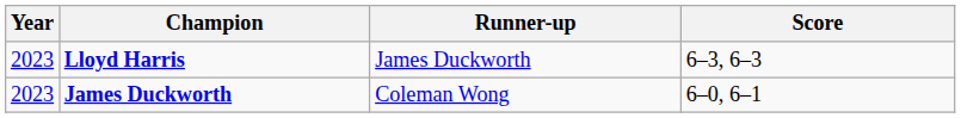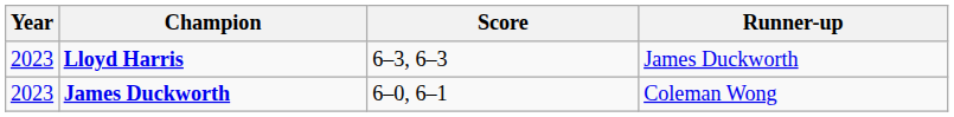 <table class="wikitable" style="font-size:90%">
 <tr>
 <th>Year</th>
 <th width="200">Champion</th>
+<th width="175">Score</th>
 <th width="200">Runner-up</th>
-<th width="175">Score</th>
 </tr>
 <tr>
 <td><a href='#'>2023</a></td>
 <td> <strong><a href='#'>Lloyd Harris</a></strong></td>
+<td>6–3, 6–3</td>
 <td> <a href='#'>James Duckworth</a></td>
-<td>6–3, 6–3</td>
 </tr>
 <tr>
 <td><a href='#'>2023</a></td>
 <td> <strong><a href='#'>James Duckworth</a></strong></td>
+<td>6–0, 6–1</td>
 <td> <a href='#'>Coleman Wong</a></td>
-<td>6–0, 6–1</td>
 </tr>
 </table>
